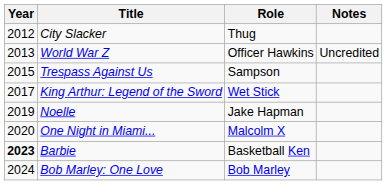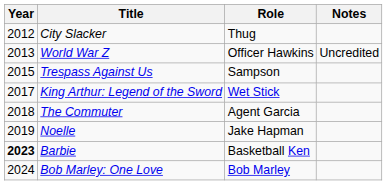 <table class="wikitable sortable">
 <tr>
 <th>Year</th>
 <th>Title</th>
 <th>Role</th>
 <th class="unsortable">Notes</th>
 </tr>
 <tr>
 <td>2012</td>
 <td><em>City Slacker</em></td>
 <td>Thug</td>
 <td></td>
 </tr>
 <tr>
 <td>2013</td>
 <td><em><a href='#'>World War Z</a></em></td>
 <td>Officer Hawkins</td>
 <td>Uncredited</td>
 </tr>
 <tr>
 <td>2015</td>
 <td><em><a href='#'>Trespass Against Us</a></em></td>
 <td>Sampson</td>
 <td></td>
 </tr>
 <tr>
 <td>2017</td>
 <td><em><a href='#'>King Arthur: Legend of the Sword</a></em></td>
 <td><a href='#'>Wet Stick</a></td>
 <td></td>
 </tr>
 <tr>
+<td>2018</td>
+<td><em><a href='#'>The Commuter</a></em></td>
+<td>Agent Garcia</td>
+<td></td>
+</tr>
+<tr>
 <td>2019</td>
 <td><em><a href='#'>Noelle</a></em></td>
 <td>Jake Hapman</td>
-<td></td>
-</tr>
-<tr>
-<td>2020</td>
-<td><em><a href='#'>One Night in Miami...</a></em></td>
-<td><a href='#'>Malcolm X</a></td>
 <td></td>
 </tr>
 <tr>
 <td><strong>2023</strong></td>
 <td><em><a href='#'>Barbie</a></em></td>
 <td>Basketball <a href='#'>Ken</a></td>
 <td></td>
 </tr>
 <tr>
 <td>2024</td>
 <td><em><a href='#'>Bob Marley: One Love</a></em></td>
 <td><a href='#'>Bob Marley</a></td>
 <td></td>
 </tr>
 </table>
